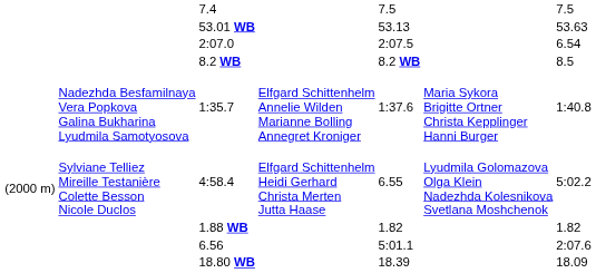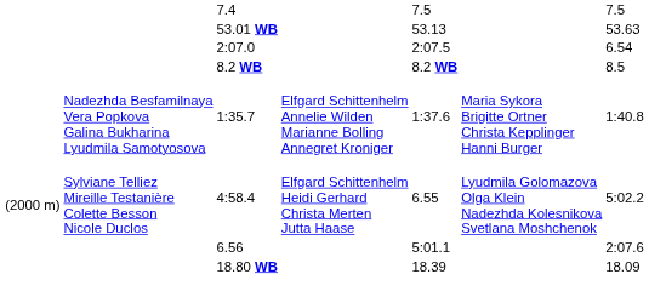 <table>
 <tr>
 <td></td>
 <td></td>
 <td>7.4</td>
 <td></td>
 <td>7.5</td>
 <td></td>
 <td>7.5</td>
 </tr>
 <tr>
 <td></td>
 <td></td>
 <td>53.01 <strong><a href='#'>WB</a></strong></td>
 <td></td>
 <td>53.13</td>
 <td></td>
 <td>53.63</td>
 </tr>
 <tr>
 <td></td>
 <td></td>
 <td>2:07.0</td>
 <td></td>
 <td>2:07.5</td>
 <td></td>
 <td>6.54</td>
 </tr>
 <tr>
 <td></td>
 <td></td>
 <td>8.2 <strong><a href='#'>WB</a></strong></td>
 <td></td>
 <td>8.2 <strong><a href='#'>WB</a></strong></td>
 <td></td>
 <td>8.5</td>
 </tr>
 <tr>
 <td></td>
 <td><br><a href='#'>Nadezhda Besfamilnaya</a><br><a href='#'>Vera Popkova</a><br><a href='#'>Galina Bukharina</a><br><a href='#'>Lyudmila Samotyosova</a></td>
 <td>1:35.7</td>
 <td><br><a href='#'>Elfgard Schittenhelm</a><br><a href='#'>Annelie Wilden</a><br><a href='#'>Marianne Bolling</a><br><a href='#'>Annegret Kroniger</a></td>
 <td>1:37.6</td>
 <td><br><a href='#'>Maria Sykora</a><br><a href='#'>Brigitte Ortner</a><br><a href='#'>Christa Kepplinger</a><br><a href='#'>Hanni Burger</a></td>
 <td>1:40.8</td>
 </tr>
 <tr>
 <td><br>(2000 m)</td>
 <td><br><a href='#'>Sylviane Telliez</a><br><a href='#'>Mireille Testanière</a><br><a href='#'>Colette Besson</a><br><a href='#'>Nicole Duclos</a></td>
 <td>4:58.4</td>
 <td><br><a href='#'>Elfgard Schittenhelm</a><br><a href='#'>Heidi Gerhard</a><br><a href='#'>Christa Merten</a><br><a href='#'>Jutta Haase</a></td>
 <td>6.55</td>
 <td><br><a href='#'>Lyudmila Golomazova</a><br><a href='#'>Olga Klein</a><br><a href='#'>Nadezhda Kolesnikova</a><br><a href='#'>Svetlana Moshchenok</a></td>
 <td>5:02.2</td>
 </tr>
 <tr>
 <td></td>
 <td></td>
-<td>1.88 <strong><a href='#'>WB</a></strong></td>
-<td></td>
-<td>1.82</td>
-<td></td>
-<td>1.82</td>
-</tr>
-<tr>
-<td></td>
-<td></td>
 <td>6.56</td>
 <td></td>
 <td>5:01.1</td>
 <td></td>
 <td>2:07.6</td>
 </tr>
 <tr>
 <td></td>
 <td></td>
 <td>18.80 <strong><a href='#'>WB</a></strong></td>
 <td></td>
 <td>18.39</td>
 <td></td>
 <td>18.09</td>
 </tr>
 </table>
